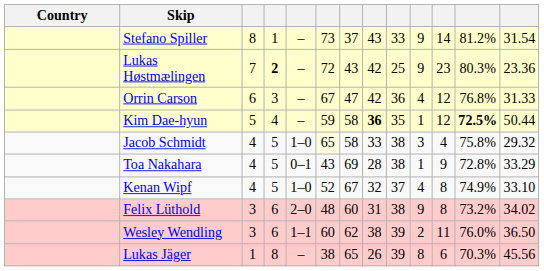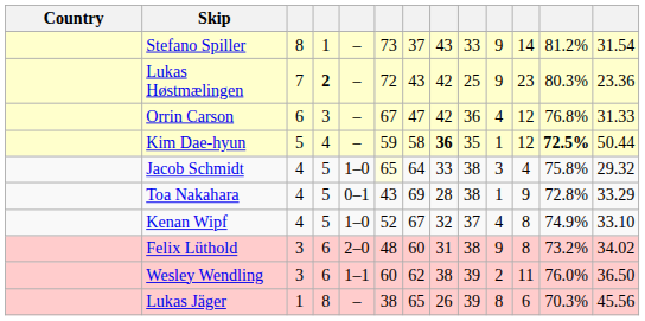 <table class=wikitable  style="text-align:center;">
 <tr>
 <th width=140>Country</th>
 <th width=140>Skip</th>
 <th width=20></th>
 <th width=20></th>
 <th width=30></th>
 <th width=20></th>
 <th width=20></th>
 <th width=20></th>
 <th width=20></th>
 <th width=20></th>
 <th width=20></th>
 <th width=20></th>
 <th width=20></th>
 </tr>
 <tr bgcolor=#ffffcc>
 <td style="text-align:left;"></td>
 <td style="text-align:left;"><a href='#'>Stefano Spiller</a></td>
 <td>8</td>
 <td>1</td>
 <td>–</td>
 <td>73</td>
 <td>37</td>
 <td>43</td>
 <td>33</td>
 <td>9</td>
 <td>14</td>
 <td>81.2%</td>
 <td>31.54</td>
 </tr>
 <tr bgcolor=#ffffcc>
 <td style="text-align:left;"></td>
 <td style="text-align:left;"><a href='#'>Lukas Høstmælingen</a></td>
 <td>7</td>
 <td><strong>2</strong></td>
 <td>–</td>
 <td>72</td>
 <td>43</td>
 <td>42</td>
 <td>25</td>
 <td>9</td>
 <td>23</td>
 <td>80.3%</td>
 <td>23.36</td>
 </tr>
 <tr bgcolor=#ffffcc>
 <td style="text-align:left;"></td>
 <td style="text-align:left;"><a href='#'>Orrin Carson</a></td>
 <td>6</td>
 <td>3</td>
 <td>–</td>
 <td>67</td>
 <td>47</td>
 <td>42</td>
 <td>36</td>
 <td>4</td>
 <td>12</td>
 <td>76.8%</td>
 <td>31.33</td>
 </tr>
 <tr bgcolor=#ffffcc>
 <td style="text-align:left;"></td>
 <td style="text-align:left;"><a href='#'>Kim Dae-hyun</a></td>
 <td>5</td>
 <td>4</td>
 <td>–</td>
 <td>59</td>
 <td>58</td>
 <td><strong>36</strong></td>
 <td>35</td>
 <td>1</td>
 <td>12</td>
 <td><strong>72.5%</strong></td>
 <td>50.44</td>
 </tr>
 <tr>
 <td style="text-align:left;"></td>
 <td style="text-align:left;"><a href='#'>Jacob Schmidt</a></td>
 <td>4</td>
 <td>5</td>
 <td>1–0</td>
 <td style="background: lightyellow;">65</td>
-<td>58</td>
+<td>64</td>
 <td>33</td>
 <td>38</td>
 <td>3</td>
 <td>4</td>
 <td>75.8%</td>
 <td>29.32</td>
 </tr>
 <tr>
 <td style="text-align:left;"></td>
 <td style="text-align:left;"><a href='#'>Toa Nakahara</a></td>
 <td>4</td>
 <td>5</td>
 <td>0–1</td>
 <td>43</td>
 <td>69</td>
 <td>28</td>
 <td>38</td>
 <td>1</td>
 <td>9</td>
 <td>72.8%</td>
 <td>33.29</td>
 </tr>
 <tr>
 <td style="text-align:left;"></td>
 <td style="text-align:left;"><a href='#'>Kenan Wipf</a></td>
 <td>4</td>
 <td>5</td>
 <td>1–0</td>
 <td>52</td>
 <td>67</td>
 <td>32</td>
 <td>37</td>
 <td>4</td>
 <td>8</td>
 <td>74.9%</td>
 <td>33.10</td>
 </tr>
 <tr bgcolor=#ffcccc>
 <td style="text-align:left;"></td>
 <td style="text-align:left;"><a href='#'>Felix Lüthold</a></td>
 <td>3</td>
 <td>6</td>
 <td>2–0</td>
 <td>48</td>
 <td>60</td>
 <td>31</td>
 <td>38</td>
 <td>9</td>
 <td>8</td>
 <td>73.2%</td>
 <td>34.02</td>
 </tr>
 <tr bgcolor=#ffcccc>
 <td style="text-align:left;"></td>
 <td style="text-align:left;"><a href='#'>Wesley Wendling</a></td>
 <td>3</td>
 <td>6</td>
 <td>1–1</td>
 <td>60</td>
 <td>62</td>
 <td>38</td>
 <td>39</td>
 <td>2</td>
 <td>11</td>
 <td>76.0%</td>
 <td>36.50</td>
 </tr>
 <tr bgcolor=#ffcccc>
 <td style="text-align:left;"></td>
 <td style="text-align:left;"><a href='#'>Lukas Jäger</a></td>
 <td>1</td>
 <td>8</td>
 <td>–</td>
 <td>38</td>
 <td>65</td>
 <td>26</td>
 <td>39</td>
 <td>8</td>
 <td>6</td>
 <td>70.3%</td>
 <td>45.56</td>
 </tr>
 </table>
